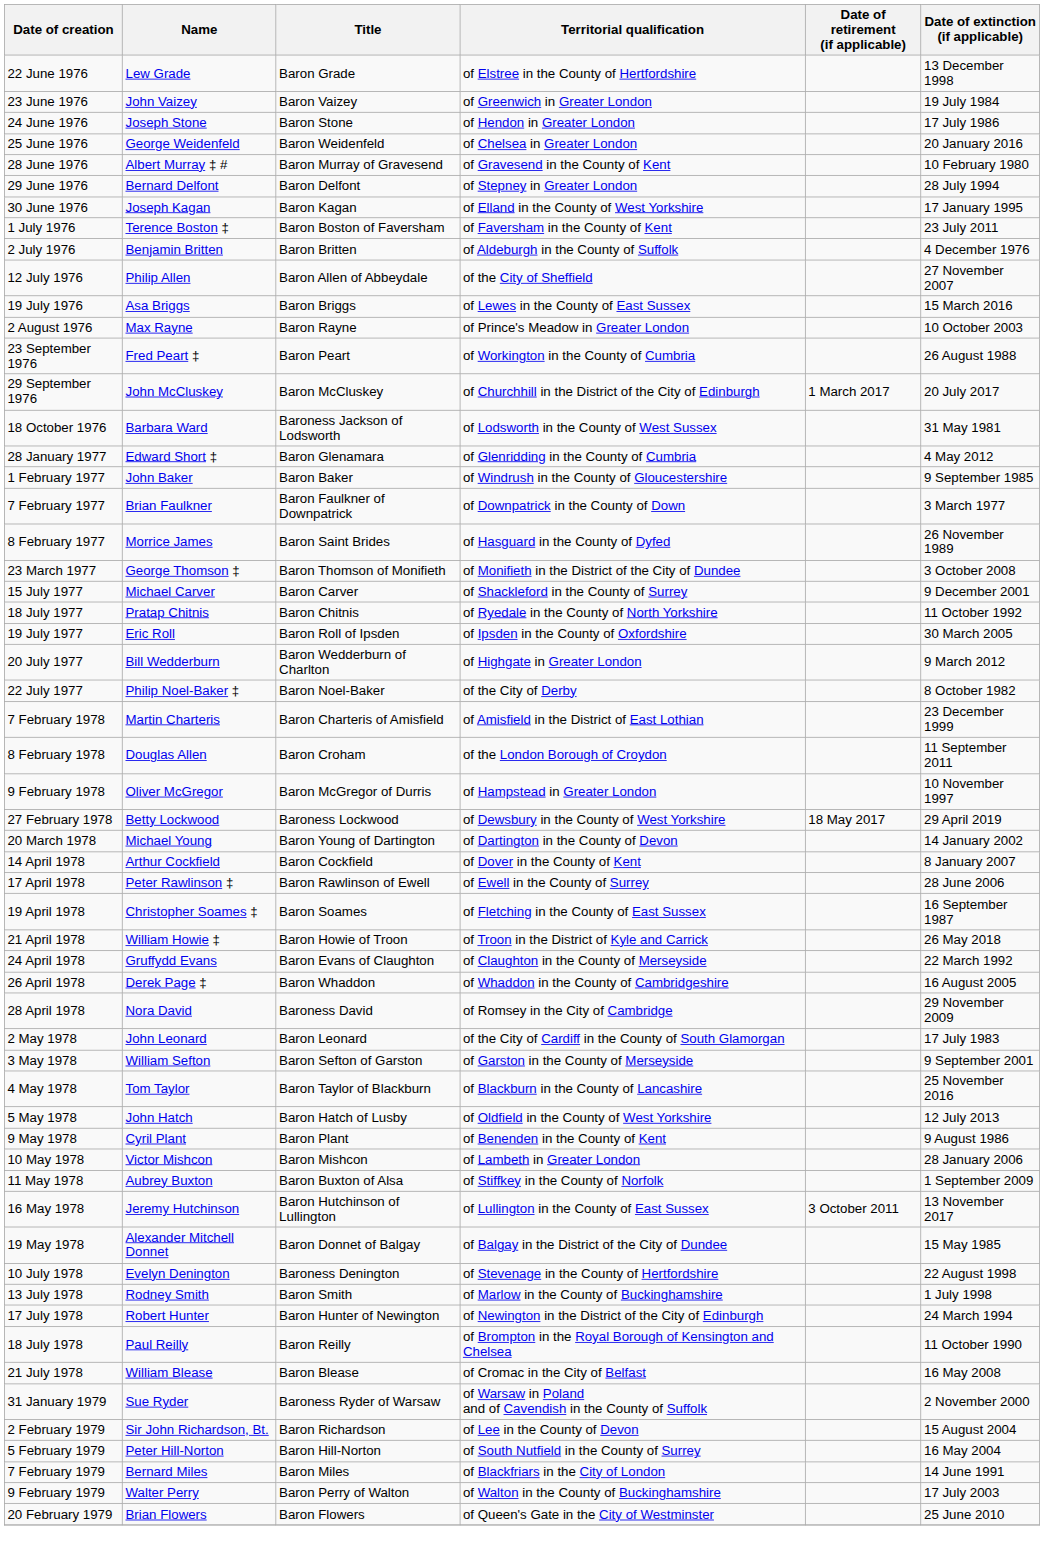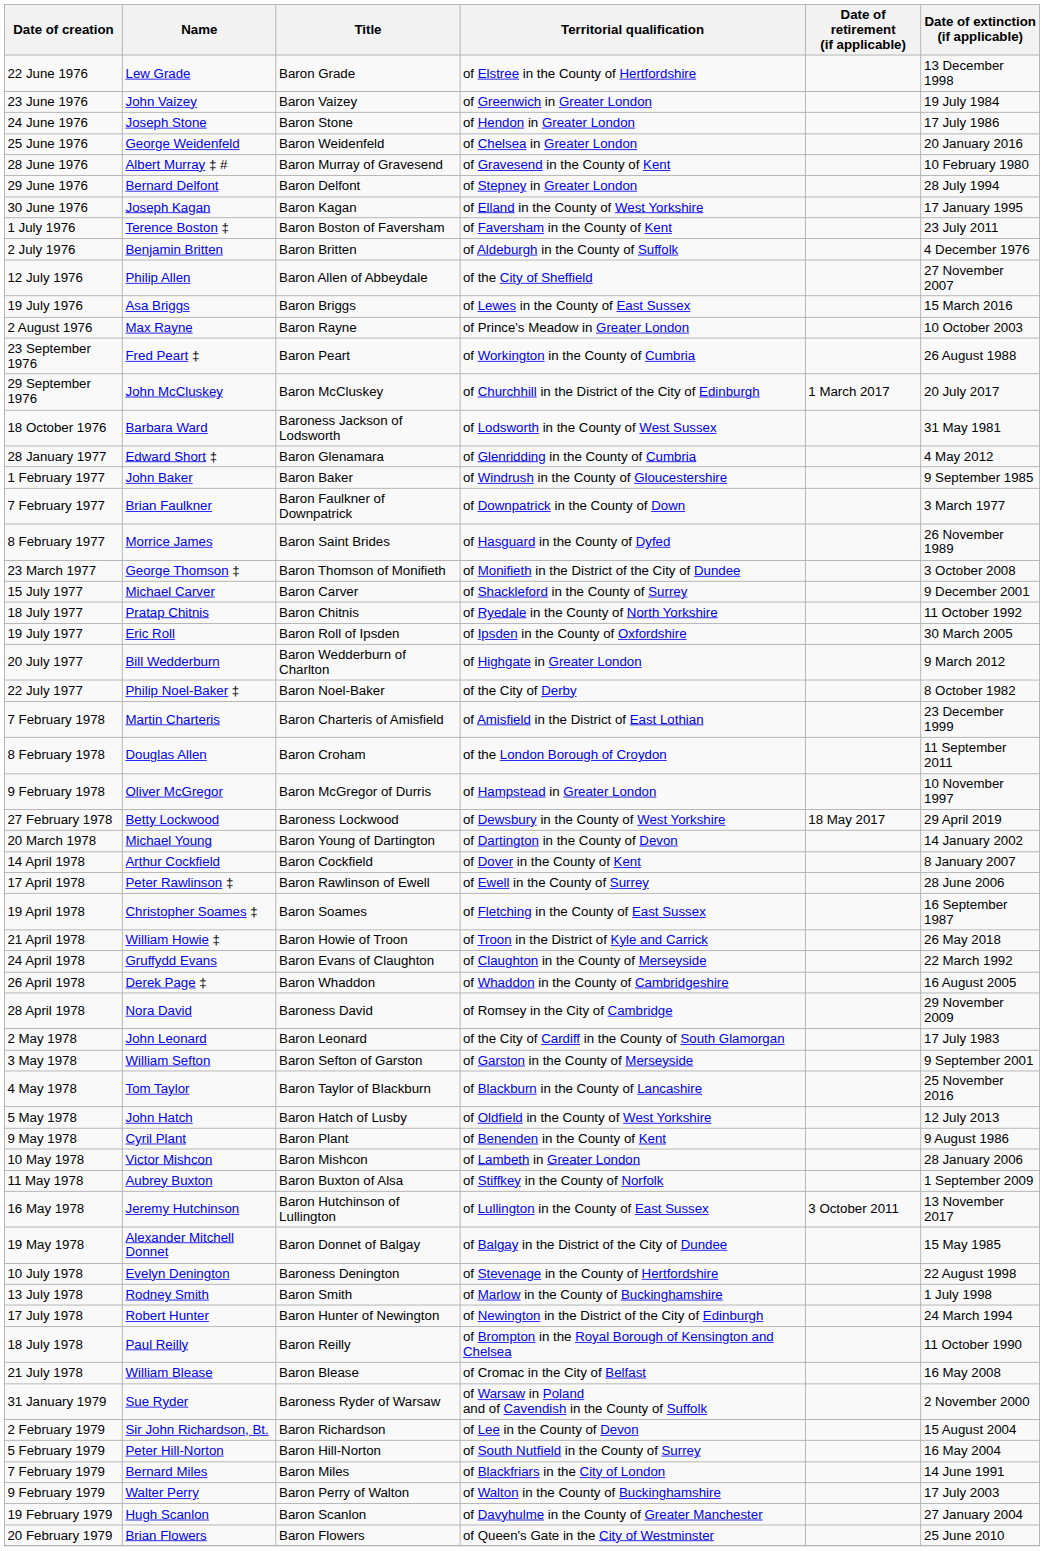 <table class="wikitable sortable sticky-header">
 <tr>
 <th>Date of creation</th>
 <th>Name</th>
 <th>Title</th>
 <th>Territorial qualification</th>
 <th>Date of retirement<br>(if applicable)</th>
 <th>Date of extinction<br>(if applicable)</th>
 </tr>
 <tr>
 <td>22 June 1976</td>
 <td><a href='#'>Lew Grade</a></td>
 <td>Baron Grade</td>
 <td>of <a href='#'>Elstree</a> in the County of <a href='#'>Hertfordshire</a></td>
 <td></td>
 <td>13 December 1998</td>
 </tr>
 <tr>
 <td>23 June 1976</td>
 <td><a href='#'>John Vaizey</a> </td>
 <td>Baron Vaizey</td>
 <td>of <a href='#'>Greenwich</a> in <a href='#'>Greater London</a></td>
 <td></td>
 <td>19 July 1984</td>
 </tr>
 <tr>
 <td>24 June 1976</td>
 <td><a href='#'>Joseph Stone</a></td>
 <td>Baron Stone</td>
 <td>of <a href='#'>Hendon</a> in <a href='#'>Greater London</a></td>
 <td></td>
 <td>17 July 1986</td>
 </tr>
 <tr>
 <td>25 June 1976</td>
 <td><a href='#'>George Weidenfeld</a></td>
 <td>Baron Weidenfeld</td>
 <td>of <a href='#'>Chelsea</a> in <a href='#'>Greater London</a></td>
 <td></td>
 <td>20 January 2016</td>
 </tr>
 <tr>
 <td>28 June 1976</td>
 <td><a href='#'>Albert Murray</a> ‡ #</td>
 <td>Baron Murray of Gravesend</td>
 <td>of <a href='#'>Gravesend</a> in the County of <a href='#'>Kent</a></td>
 <td></td>
 <td>10 February 1980</td>
 </tr>
 <tr>
 <td>29 June 1976</td>
 <td><a href='#'>Bernard Delfont</a></td>
 <td>Baron Delfont</td>
 <td>of <a href='#'>Stepney</a> in <a href='#'>Greater London</a></td>
 <td></td>
 <td>28 July 1994</td>
 </tr>
 <tr>
 <td>30 June 1976</td>
 <td><a href='#'>Joseph Kagan</a></td>
 <td>Baron Kagan</td>
 <td>of <a href='#'>Elland</a> in the County of <a href='#'>West Yorkshire</a></td>
 <td></td>
 <td>17 January 1995</td>
 </tr>
 <tr>
 <td>1 July 1976</td>
 <td><a href='#'>Terence Boston</a> ‡</td>
 <td>Baron Boston of Faversham</td>
 <td>of <a href='#'>Faversham</a> in the County of <a href='#'>Kent</a></td>
 <td></td>
 <td>23 July 2011</td>
 </tr>
 <tr>
 <td>2 July 1976</td>
 <td><a href='#'>Benjamin Britten</a></td>
 <td>Baron Britten</td>
 <td>of <a href='#'>Aldeburgh</a> in the County of <a href='#'>Suffolk</a></td>
 <td></td>
 <td>4 December 1976</td>
 </tr>
 <tr>
 <td>12 July 1976</td>
 <td><a href='#'>Philip Allen</a></td>
 <td>Baron Allen of Abbeydale</td>
 <td>of the <a href='#'>City of Sheffield</a></td>
 <td></td>
 <td>27 November 2007</td>
 </tr>
 <tr>
 <td>19 July 1976</td>
 <td><a href='#'>Asa Briggs</a></td>
 <td>Baron Briggs</td>
 <td>of <a href='#'>Lewes</a> in the County of <a href='#'>East Sussex</a></td>
 <td></td>
 <td>15 March 2016</td>
 </tr>
 <tr>
 <td>2 August 1976</td>
 <td><a href='#'>Max Rayne</a></td>
 <td>Baron Rayne</td>
 <td>of Prince's Meadow in <a href='#'>Greater London</a></td>
 <td></td>
 <td>10 October 2003</td>
 </tr>
 <tr>
 <td>23 September 1976</td>
 <td><a href='#'>Fred Peart</a> ‡</td>
 <td>Baron Peart</td>
 <td>of <a href='#'>Workington</a> in the County of <a href='#'>Cumbria</a></td>
 <td></td>
 <td>26 August 1988</td>
 </tr>
 <tr id="Baron McCluskey">
 <td>29 September 1976</td>
 <td><a href='#'>John McCluskey</a></td>
 <td>Baron McCluskey</td>
 <td>of <a href='#'>Churchhill</a> in the District of the City of <a href='#'>Edinburgh</a></td>
 <td>1 March 2017 </td>
 <td>20 July 2017</td>
 </tr>
 <tr>
 <td>18 October 1976</td>
 <td><a href='#'>Barbara Ward</a></td>
 <td>Baroness Jackson of Lodsworth</td>
 <td>of <a href='#'>Lodsworth</a> in the County of <a href='#'>West Sussex</a></td>
 <td></td>
 <td>31 May 1981</td>
 </tr>
 <tr>
 <td>28 January 1977</td>
 <td><a href='#'>Edward Short</a> ‡</td>
 <td>Baron Glenamara</td>
 <td>of <a href='#'>Glenridding</a> in the County of <a href='#'>Cumbria</a></td>
 <td></td>
 <td>4 May 2012</td>
 </tr>
 <tr>
 <td>1 February 1977</td>
 <td><a href='#'>John Baker</a></td>
 <td>Baron Baker</td>
 <td>of <a href='#'>Windrush</a> in the County of <a href='#'>Gloucestershire</a></td>
 <td></td>
 <td>9 September 1985</td>
 </tr>
 <tr>
 <td>7 February 1977</td>
 <td><a href='#'>Brian Faulkner</a></td>
 <td>Baron Faulkner of Downpatrick</td>
 <td>of <a href='#'>Downpatrick</a> in the County of <a href='#'>Down</a></td>
 <td></td>
 <td>3 March 1977</td>
 </tr>
 <tr>
 <td>8 February 1977</td>
 <td><a href='#'>Morrice James</a></td>
 <td>Baron Saint Brides</td>
 <td>of <a href='#'>Hasguard</a> in the County of <a href='#'>Dyfed</a></td>
 <td></td>
 <td>26 November 1989</td>
 </tr>
 <tr>
 <td>23 March 1977</td>
 <td><a href='#'>George Thomson</a> ‡</td>
 <td>Baron Thomson of Monifieth</td>
 <td>of <a href='#'>Monifieth</a> in the District of the City of <a href='#'>Dundee</a></td>
 <td></td>
 <td>3 October 2008</td>
 </tr>
 <tr>
 <td>15 July 1977</td>
 <td><a href='#'>Michael Carver</a></td>
 <td>Baron Carver</td>
 <td>of <a href='#'>Shackleford</a> in the County of <a href='#'>Surrey</a></td>
 <td></td>
 <td>9 December 2001</td>
 </tr>
 <tr>
 <td>18 July 1977</td>
 <td><a href='#'>Pratap Chitnis</a></td>
 <td>Baron Chitnis</td>
 <td>of <a href='#'>Ryedale</a> in the County of <a href='#'>North Yorkshire</a></td>
 <td></td>
 <td>11 October 1992</td>
 </tr>
 <tr>
 <td>19 July 1977</td>
 <td><a href='#'>Eric Roll</a></td>
 <td>Baron Roll of Ipsden</td>
 <td>of <a href='#'>Ipsden</a> in the County of <a href='#'>Oxfordshire</a></td>
 <td></td>
 <td>30 March 2005</td>
 </tr>
 <tr>
 <td>20 July 1977</td>
 <td><a href='#'>Bill Wedderburn</a></td>
 <td>Baron Wedderburn of Charlton</td>
 <td>of <a href='#'>Highgate</a> in <a href='#'>Greater London</a></td>
 <td></td>
 <td>9 March 2012</td>
 </tr>
 <tr>
 <td>22 July 1977</td>
 <td><a href='#'>Philip Noel-Baker</a> ‡</td>
 <td>Baron Noel-Baker</td>
 <td>of the City of <a href='#'>Derby</a></td>
 <td></td>
 <td>8 October 1982</td>
 </tr>
 <tr>
 <td>7 February 1978</td>
 <td><a href='#'>Martin Charteris</a> </td>
 <td>Baron Charteris of Amisfield</td>
 <td>of <a href='#'>Amisfield</a> in the District of <a href='#'>East Lothian</a></td>
 <td></td>
 <td>23 December 1999</td>
 </tr>
 <tr>
 <td>8 February 1978</td>
 <td><a href='#'>Douglas Allen</a></td>
 <td>Baron Croham</td>
 <td>of the <a href='#'>London Borough of Croydon</a></td>
 <td></td>
 <td>11 September 2011</td>
 </tr>
 <tr>
 <td>9 February 1978</td>
 <td><a href='#'>Oliver McGregor</a></td>
 <td>Baron McGregor of Durris</td>
 <td>of <a href='#'>Hampstead</a> in <a href='#'>Greater London</a></td>
 <td></td>
 <td>10 November 1997</td>
 </tr>
 <tr id="Baroness Lockwood">
 <td>27 February 1978</td>
 <td><a href='#'>Betty Lockwood</a></td>
 <td>Baroness Lockwood</td>
 <td>of <a href='#'>Dewsbury</a> in the County of <a href='#'>West Yorkshire</a></td>
 <td>18 May 2017 </td>
 <td>29 April 2019</td>
 </tr>
 <tr>
 <td>20 March 1978</td>
 <td><a href='#'>Michael Young</a> </td>
 <td>Baron Young of Dartington</td>
 <td>of <a href='#'>Dartington</a> in the County of <a href='#'>Devon</a></td>
 <td></td>
 <td>14 January 2002</td>
 </tr>
 <tr>
 <td>14 April 1978</td>
 <td><a href='#'>Arthur Cockfield</a></td>
 <td>Baron Cockfield</td>
 <td>of <a href='#'>Dover</a> in the County of <a href='#'>Kent</a></td>
 <td></td>
 <td>8 January 2007</td>
 </tr>
 <tr>
 <td>17 April 1978</td>
 <td><a href='#'>Peter Rawlinson</a> ‡</td>
 <td>Baron Rawlinson of Ewell</td>
 <td>of <a href='#'>Ewell</a> in the County of <a href='#'>Surrey</a></td>
 <td></td>
 <td>28 June 2006</td>
 </tr>
 <tr>
 <td>19 April 1978</td>
 <td><a href='#'>Christopher Soames</a> ‡ </td>
 <td>Baron Soames</td>
 <td>of <a href='#'>Fletching</a> in the County of <a href='#'>East Sussex</a></td>
 <td></td>
 <td>16 September 1987</td>
 </tr>
 <tr>
 <td>21 April 1978</td>
 <td><a href='#'>William Howie</a> ‡</td>
 <td>Baron Howie of Troon</td>
 <td>of <a href='#'>Troon</a> in the District of <a href='#'>Kyle and Carrick</a></td>
 <td></td>
 <td>26 May 2018</td>
 </tr>
 <tr>
 <td>24 April 1978</td>
 <td><a href='#'>Gruffydd Evans</a></td>
 <td>Baron Evans of Claughton</td>
 <td>of <a href='#'>Claughton</a> in the County of <a href='#'>Merseyside</a></td>
 <td></td>
 <td>22 March 1992</td>
 </tr>
 <tr>
 <td>26 April 1978</td>
 <td><a href='#'>Derek Page</a> ‡</td>
 <td>Baron Whaddon</td>
 <td>of <a href='#'>Whaddon</a> in the County of <a href='#'>Cambridgeshire</a></td>
 <td></td>
 <td>16 August 2005</td>
 </tr>
 <tr>
 <td>28 April 1978</td>
 <td><a href='#'>Nora David</a></td>
 <td>Baroness David</td>
 <td>of Romsey in the City of <a href='#'>Cambridge</a></td>
 <td></td>
 <td>29 November 2009</td>
 </tr>
 <tr>
 <td>2 May 1978</td>
 <td><a href='#'>John Leonard</a></td>
 <td>Baron Leonard</td>
 <td>of the City of <a href='#'>Cardiff</a> in the County of <a href='#'>South Glamorgan</a></td>
 <td></td>
 <td>17 July 1983</td>
 </tr>
 <tr>
 <td>3 May 1978</td>
 <td><a href='#'>William Sefton</a></td>
 <td>Baron Sefton of Garston</td>
 <td>of <a href='#'>Garston</a> in the County of <a href='#'>Merseyside</a></td>
 <td></td>
 <td>9 September 2001</td>
 </tr>
 <tr>
 <td>4 May 1978</td>
 <td><a href='#'>Tom Taylor</a></td>
 <td>Baron Taylor of Blackburn</td>
 <td>of <a href='#'>Blackburn</a> in the County of <a href='#'>Lancashire</a></td>
 <td></td>
 <td>25 November 2016</td>
 </tr>
 <tr>
 <td>5 May 1978</td>
 <td><a href='#'>John Hatch</a></td>
 <td>Baron Hatch of Lusby</td>
 <td>of <a href='#'>Oldfield</a> in the County of <a href='#'>West Yorkshire</a></td>
 <td></td>
 <td>12 July 2013</td>
 </tr>
 <tr>
 <td>9 May 1978</td>
 <td><a href='#'>Cyril Plant</a></td>
 <td>Baron Plant</td>
 <td>of <a href='#'>Benenden</a> in the County of <a href='#'>Kent</a></td>
 <td></td>
 <td>9 August 1986</td>
 </tr>
 <tr>
 <td>10 May 1978</td>
 <td><a href='#'>Victor Mishcon</a></td>
 <td>Baron Mishcon</td>
 <td>of <a href='#'>Lambeth</a> in <a href='#'>Greater London</a></td>
 <td></td>
 <td>28 January 2006</td>
 </tr>
 <tr>
 <td>11 May 1978</td>
 <td><a href='#'>Aubrey Buxton</a></td>
 <td>Baron Buxton of Alsa</td>
 <td>of <a href='#'>Stiffkey</a> in the County of <a href='#'>Norfolk</a></td>
 <td></td>
 <td>1 September 2009</td>
 </tr>
 <tr id="Baron Hutchinson of Lullington">
 <td>16 May 1978</td>
 <td><a href='#'>Jeremy Hutchinson</a></td>
 <td>Baron Hutchinson of Lullington</td>
 <td>of <a href='#'>Lullington</a> in the County of <a href='#'>East Sussex</a></td>
 <td>3 October 2011 </td>
 <td>13 November 2017</td>
 </tr>
 <tr>
 <td>19 May 1978</td>
 <td><a href='#'>Alexander Mitchell Donnet</a></td>
 <td>Baron Donnet of Balgay</td>
 <td>of <a href='#'>Balgay</a> in the District of the City of <a href='#'>Dundee</a></td>
 <td></td>
 <td>15 May 1985</td>
 </tr>
 <tr>
 <td>10 July 1978</td>
 <td><a href='#'>Evelyn Denington</a></td>
 <td>Baroness Denington</td>
 <td>of <a href='#'>Stevenage</a> in the County of <a href='#'>Hertfordshire</a></td>
 <td></td>
 <td>22 August 1998</td>
 </tr>
 <tr>
 <td>13 July 1978</td>
 <td><a href='#'>Rodney Smith</a></td>
 <td>Baron Smith</td>
 <td>of <a href='#'>Marlow</a> in the County of <a href='#'>Buckinghamshire</a></td>
 <td></td>
 <td>1 July 1998</td>
 </tr>
 <tr>
 <td>17 July 1978</td>
 <td><a href='#'>Robert Hunter</a></td>
 <td>Baron Hunter of Newington</td>
 <td>of <a href='#'>Newington</a> in the District of the City of <a href='#'>Edinburgh</a></td>
 <td></td>
 <td>24 March 1994</td>
 </tr>
 <tr>
 <td>18 July 1978</td>
 <td><a href='#'>Paul Reilly</a></td>
 <td>Baron Reilly</td>
 <td>of <a href='#'>Brompton</a> in the <a href='#'>Royal Borough of Kensington and Chelsea</a></td>
 <td></td>
 <td>11 October 1990</td>
 </tr>
 <tr>
 <td>21 July 1978</td>
 <td><a href='#'>William Blease</a></td>
 <td>Baron Blease</td>
 <td>of Cromac in the City of <a href='#'>Belfast</a></td>
 <td></td>
 <td>16 May 2008</td>
 </tr>
 <tr>
 <td>31 January 1979</td>
 <td><a href='#'>Sue Ryder</a> </td>
 <td>Baroness Ryder of Warsaw</td>
 <td>of <a href='#'>Warsaw</a> in <a href='#'>Poland</a><br>and of <a href='#'>Cavendish</a> in the County of <a href='#'>Suffolk</a></td>
 <td></td>
 <td>2 November 2000</td>
 </tr>
 <tr>
 <td>2 February 1979</td>
 <td><a href='#'>Sir John Richardson, Bt.</a></td>
 <td>Baron Richardson</td>
 <td>of <a href='#'>Lee</a> in the County of <a href='#'>Devon</a></td>
 <td></td>
 <td>15 August 2004</td>
 </tr>
 <tr>
 <td>5 February 1979</td>
 <td><a href='#'>Peter Hill-Norton</a></td>
 <td>Baron Hill-Norton</td>
 <td>of <a href='#'>South Nutfield</a> in the County of <a href='#'>Surrey</a></td>
 <td></td>
 <td>16 May 2004</td>
 </tr>
 <tr>
 <td>7 February 1979</td>
 <td><a href='#'>Bernard Miles</a></td>
 <td>Baron Miles</td>
 <td>of <a href='#'>Blackfriars</a> in the <a href='#'>City of London</a></td>
 <td></td>
 <td>14 June 1991</td>
 </tr>
 <tr>
 <td>9 February 1979</td>
 <td><a href='#'>Walter Perry</a></td>
 <td>Baron Perry of Walton</td>
 <td>of <a href='#'>Walton</a> in the County of <a href='#'>Buckinghamshire</a></td>
 <td></td>
 <td>17 July 2003</td>
 </tr>
 <tr>
+<td>19 February 1979</td>
+<td><a href='#'>Hugh Scanlon</a></td>
+<td>Baron Scanlon</td>
+<td>of <a href='#'>Davyhulme</a> in the County of <a href='#'>Greater Manchester</a></td>
+<td></td>
+<td>27 January 2004</td>
+</tr>
+<tr>
 <td>20 February 1979</td>
 <td><a href='#'>Brian Flowers</a></td>
 <td>Baron Flowers</td>
 <td>of Queen's Gate in the <a href='#'>City of Westminster</a></td>
 <td></td>
 <td>25 June 2010</td>
 </tr>
 <tr>
 </tr>
 </table>
